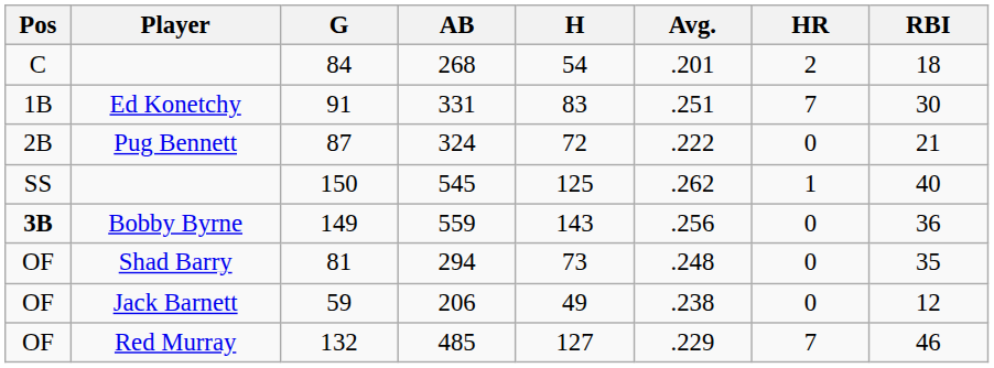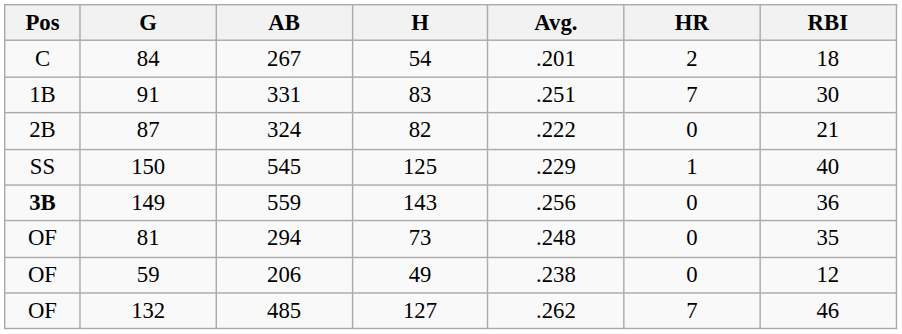 <table class="wikitable sortable">
 <tr>
 <th bgcolor="#DDDDFF" width="5%">Pos</th>
-<th bgcolor="#DDDDFF" width="16%">Player</th>
 <th bgcolor="#DDDDFF" width="9%">G</th>
 <th bgcolor="#DDDDFF" width="9%">AB</th>
 <th bgcolor="#DDDDFF" width="9%">H</th>
 <th bgcolor="#DDDDFF" width="9%">Avg.</th>
 <th bgcolor="#DDDDFF" width="9%">HR</th>
 <th bgcolor="#DDDDFF" width="9%">RBI</th>
 </tr>
 <tr align="center">
 <td>C</td>
-<td></td>
 <td>84</td>
-<td>268</td>
+<td>267</td>
 <td>54</td>
 <td>.201</td>
 <td>2</td>
 <td>18</td>
 </tr>
 <tr align="center">
 <td>1B</td>
-<td><a href='#'>Ed Konetchy</a></td>
 <td>91</td>
 <td>331</td>
 <td>83</td>
 <td>.251</td>
 <td>7</td>
 <td>30</td>
 </tr>
 <tr align=center>
 <td>2B</td>
-<td><a href='#'>Pug Bennett</a></td>
 <td>87</td>
 <td>324</td>
-<td>72</td>
+<td>82</td>
 <td>.222</td>
 <td>0</td>
 <td>21</td>
 </tr>
 <tr align=center>
 <td>SS</td>
-<td></td>
 <td>150</td>
 <td>545</td>
 <td>125</td>
-<td>.262</td>
+<td>.229</td>
 <td>1</td>
 <td>40</td>
 </tr>
 <tr align="center">
 <td><strong>3B</strong></td>
-<td><a href='#'>Bobby Byrne</a></td>
 <td>149</td>
 <td>559</td>
 <td>143</td>
 <td>.256</td>
 <td>0</td>
 <td>36</td>
 </tr>
 <tr align=center>
 <td>OF</td>
-<td><a href='#'>Shad Barry</a></td>
 <td>81</td>
 <td>294</td>
 <td>73</td>
 <td>.248</td>
 <td>0</td>
 <td>35</td>
 </tr>
 <tr align=center>
 <td>OF</td>
-<td><a href='#'>Jack Barnett</a></td>
 <td>59</td>
 <td>206</td>
 <td>49</td>
 <td>.238</td>
 <td>0</td>
 <td>12</td>
 </tr>
 <tr align=center>
 <td>OF</td>
-<td><a href='#'>Red Murray</a></td>
 <td>132</td>
 <td>485</td>
 <td>127</td>
-<td>.229</td>
+<td>.262</td>
 <td>7</td>
 <td>46</td>
 </tr>
 </table>
